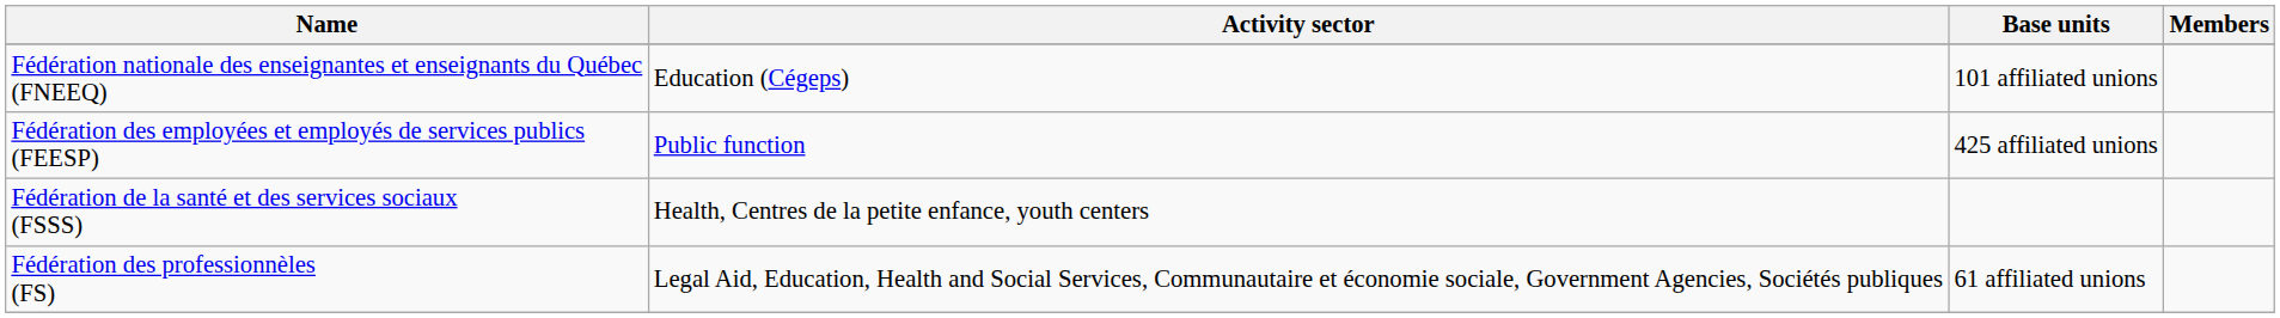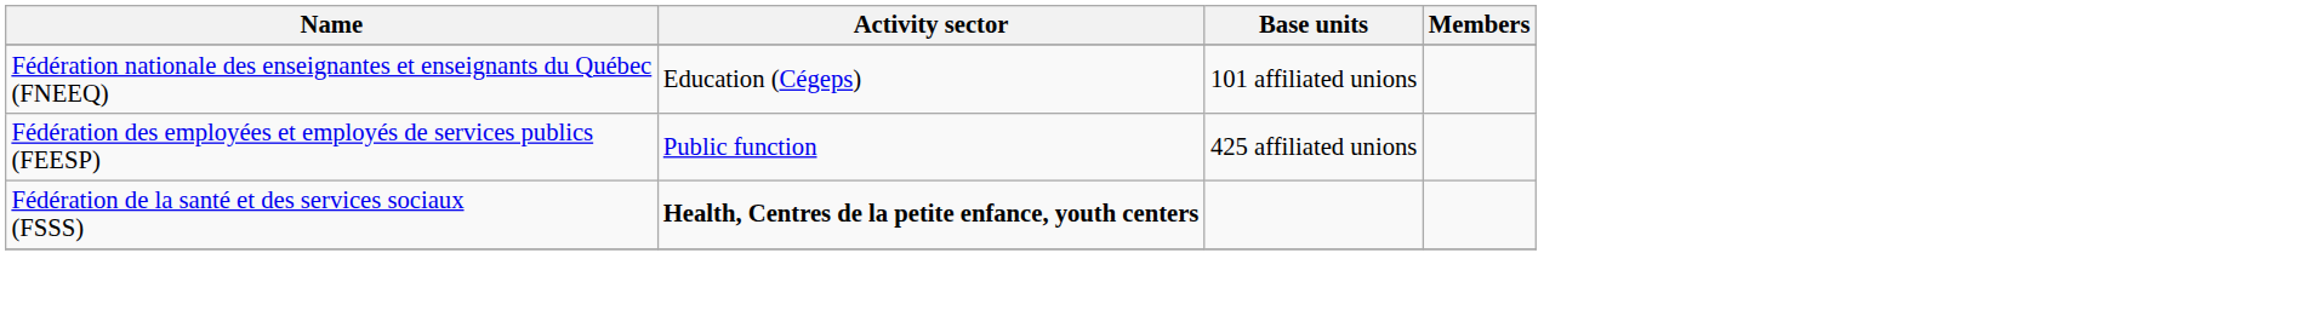 <table class="wikitable sortable">
 <tr style="background:#ececec;">
 <th>Name</th>
 <th>Activity sector</th>
 <th>Base units</th>
 <th>Members</th>
 </tr>
 <tr>
 </tr>
 <tr>
 <td><a href='#'>Fédération nationale des enseignantes et enseignants du Québec</a><br>(FNEEQ)</td>
 <td>Education (<a href='#'>Cégeps</a>)</td>
 <td>101 affiliated unions</td>
 <td align="center"></td>
 </tr>
 <tr>
 <td><a href='#'>Fédération des employées et employés de services publics </a> <br>(FEESP)</td>
 <td><a href='#'>Public function</a></td>
 <td>425 affiliated unions </td>
 <td align="center"></td>
 </tr>
 <tr>
 <td><a href='#'>Fédération de la santé et des services sociaux</a><br>(FSSS)</td>
-<td>Health, Centres de la petite enfance, youth centers</td>
+<td><strong>Health, Centres de la petite enfance, youth centers</strong></td>
 <td></td>
-<td align="center"></td>
-</tr>
-<tr>
-<td><a href='#'>Fédération des professionnèles</a><br>(FS)</td>
-<td>Legal Aid, Education, Health and Social Services, Communautaire et économie sociale, Government Agencies, Sociétés publiques</td>
-<td>61 affiliated unions </td>
 <td align="center"></td>
 </tr>
 <tr>
 </tr>
 </table>
